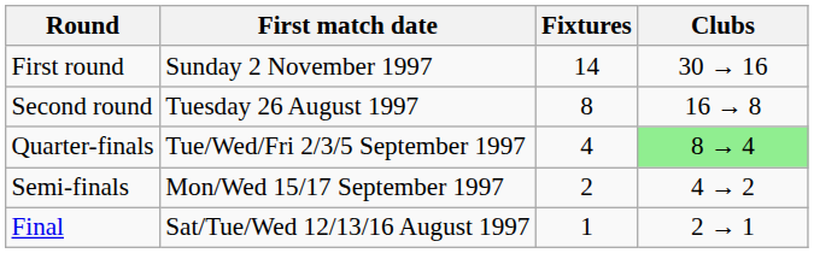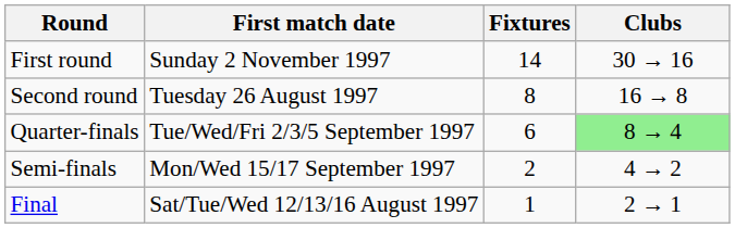 <table class="wikitable">
 <tr>
 <th>Round</th>
 <th>First match date</th>
 <th>Fixtures</th>
 <th width=100>Clubs</th>
 </tr>
 <tr align=center>
 <td align=left>First round</td>
 <td align=left>Sunday 2 November 1997</td>
 <td>14</td>
 <td>30 → 16</td>
 </tr>
 <tr align=center>
 <td align=left>Second round</td>
 <td align=left>Tuesday 26 August 1997</td>
 <td>8</td>
 <td>16 → 8</td>
 </tr>
 <tr align=center>
 <td align=left>Quarter-finals</td>
 <td align=left>Tue/Wed/Fri 2/3/5 September 1997</td>
-<td>4</td>
+<td>6</td>
 <td style="background: lightgreen;">8 → 4</td>
 </tr>
 <tr align=center>
 <td align=left>Semi-finals</td>
 <td align=left>Mon/Wed 15/17 September 1997</td>
 <td>2</td>
 <td>4 → 2</td>
 </tr>
 <tr align=center>
 <td align=left><a href='#'>Final</a></td>
 <td align=left>Sat/Tue/Wed 12/13/16 August 1997</td>
 <td>1</td>
 <td>2 → 1</td>
 </tr>
 </table>
